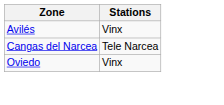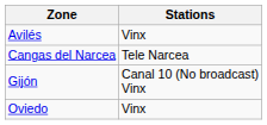 <table class="wikitable">
 <tr>
 <th>Zone</th>
 <th>Stations</th>
 </tr>
 <tr>
 <td><a href='#'>Avilés</a></td>
 <td>Vinx</td>
 </tr>
 <tr>
 <td><a href='#'>Cangas del Narcea</a></td>
 <td>Tele Narcea</td>
 </tr>
 <tr>
+<td><a href='#'>Gijón</a></td>
+<td>Canal 10 (No broadcast)<br>Vinx</td>
+</tr>
+<tr>
 <td><a href='#'>Oviedo</a></td>
 <td>Vinx</td>
 </tr>
 </table>
